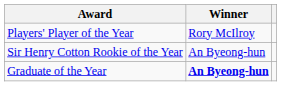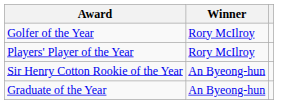 <table class="wikitable">
 <tr>
 <th>Award</th>
 <th>Winner</th>
 <th></th>
+</tr>
+<tr>
+<td><a href='#'>Golfer of the Year</a></td>
+<td> <a href='#'>Rory McIlroy</a></td>
+<td></td>
 </tr>
 <tr>
 <td><a href='#'>Players' Player of the Year</a></td>
 <td> <a href='#'>Rory McIlroy</a></td>
 <td></td>
 </tr>
 <tr>
 <td><a href='#'>Sir Henry Cotton Rookie of the Year</a></td>
 <td> <a href='#'>An Byeong-hun</a></td>
 <td></td>
 </tr>
 <tr>
 <td><a href='#'>Graduate of the Year</a></td>
-<td><strong> <a href='#'>An Byeong-hun</a></strong></td>
+<td> <a href='#'>An Byeong-hun</a></td>
 <td></td>
 </tr>
 </table>
